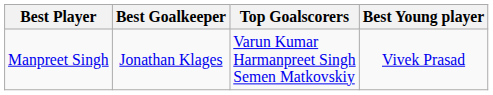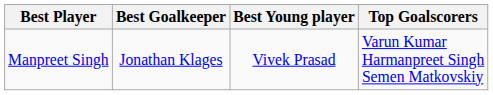 <table class=wikitable style="text-align:center; margin:auto">
 <tr>
 <th>Best Player</th>
 <th>Best Goalkeeper</th>
+<th>Best Young player</th>
 <th>Top Goalscorers</th>
-<th>Best Young player</th>
 </tr>
 <tr>
 <td> <a href='#'>Manpreet Singh</a></td>
 <td> <a href='#'>Jonathan Klages</a></td>
+<td> <a href='#'>Vivek Prasad</a></td>
 <td align=left> <a href='#'>Varun Kumar</a><br> <a href='#'>Harmanpreet Singh</a><br> <a href='#'>Semen Matkovskiy</a></td>
-<td> <a href='#'>Vivek Prasad</a></td>
 </tr>
 </table>
